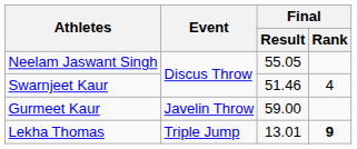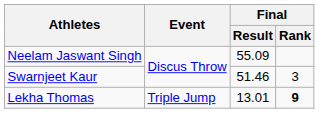 <table class="wikitable" style="text-align:center; font-size:90%">
 <tr>
 <th rowspan=2>Athletes</th>
 <th rowspan=2>Event</th>
 <th colspan=2>Final</th>
 </tr>
 <tr>
 <th>Result</th>
 <th>Rank</th>
 </tr>
 <tr>
 <td align=left><a href='#'>Neelam Jaswant Singh</a></td>
 <td align=left rowspan=2><a href='#'>Discus Throw</a></td>
-<td>55.05</td>
+<td>55.09</td>
 <td></td>
 </tr>
 <tr>
 <td align=left><a href='#'>Swarnjeet Kaur</a></td>
 <td>51.46</td>
-<td>4</td>
-</tr>
-<tr>
-<td align=left><a href='#'>Gurmeet Kaur</a></td>
-<td align=left><a href='#'>Javelin Throw</a></td>
-<td>59.00</td>
-<td></td>
+<td>3</td>
 </tr>
 <tr>
 <td align=left><a href='#'>Lekha Thomas</a></td>
 <td align=left><a href='#'>Triple Jump</a></td>
 <td>13.01</td>
 <td><strong>9</strong></td>
 </tr>
 </table>
